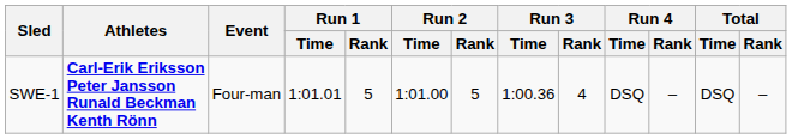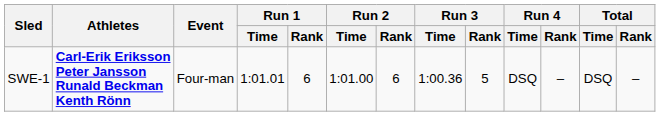 <table class="wikitable"  border="1" style="font-size:90%">
 <tr>
 <th rowspan="2">Sled</th>
 <th rowspan="2">Athletes</th>
 <th rowspan="2">Event</th>
 <th colspan="2">Run 1</th>
 <th colspan="2">Run 2</th>
 <th colspan="2">Run 3</th>
 <th colspan="2">Run 4</th>
 <th colspan="2">Total</th>
 </tr>
 <tr>
 <th>Time</th>
 <th>Rank</th>
 <th>Time</th>
 <th>Rank</th>
 <th>Time</th>
 <th>Rank</th>
 <th>Time</th>
 <th>Rank</th>
 <th>Time</th>
 <th>Rank</th>
 </tr>
 <tr>
 <td align="center">SWE-1</td>
 <td><strong><a href='#'>Carl-Erik Eriksson</a><br><a href='#'>Peter Jansson</a><br><a href='#'>Runald Beckman</a><br><a href='#'>Kenth Rönn</a></strong></td>
 <td>Four-man</td>
 <td align="center">1:01.01</td>
+<td align="center">6</td>
+<td align="center">1:01.00</td>
+<td align="center">6</td>
+<td align="center">1:00.36</td>
 <td align="center">5</td>
-<td align="center">1:01.00</td>
-<td align="center">5</td>
-<td align="center">1:00.36</td>
-<td align="center">4</td>
 <td align="center">DSQ</td>
 <td align="center">–</td>
 <td align="center">DSQ</td>
 <td align="center">–</td>
 </tr>
 </table>
